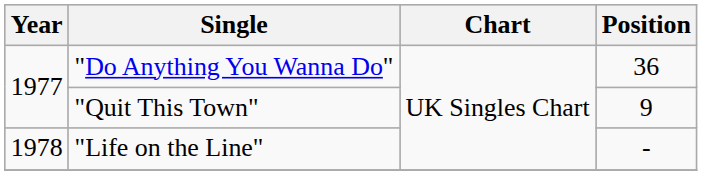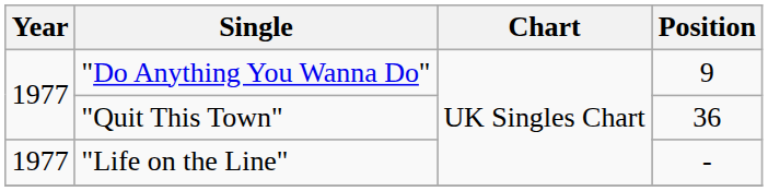 <table class="wikitable">
 <tr>
 <th>Year</th>
 <th>Single</th>
 <th>Chart</th>
 <th>Position</th>
 </tr>
 <tr>
 <td rowspan="2">1977</td>
 <td rowspan="1">"<a href='#'>Do Anything You Wanna Do</a>"</td>
 <td rowspan="3">UK Singles Chart</td>
+<td align="center">9</td>
+</tr>
+<tr>
+<td rowspan="1">"Quit This Town"</td>
 <td align="center">36</td>
 </tr>
 <tr>
-<td rowspan="1">"Quit This Town"</td>
-<td align="center">9</td>
-</tr>
-<tr>
-<td rowspan="1">1978</td>
+<td rowspan="1">1977</td>
 <td rowspan="1">"Life on the Line"</td>
 <td align="center">-</td>
 </tr>
 <tr>
 </tr>
 </table>
